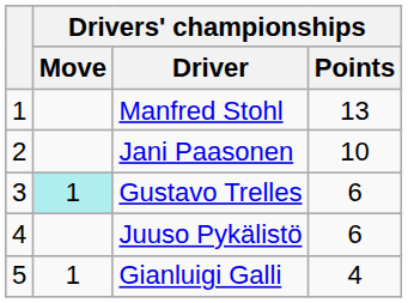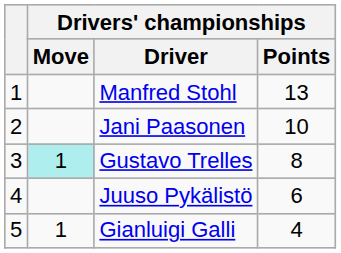 <table class="wikitable" style="font-size:85%;">
 <tr>
 <th rowspan="2"></th>
 <th colspan="3">Drivers' championships</th>
 </tr>
 <tr>
 <th>Move</th>
 <th>Driver</th>
 <th>Points</th>
 </tr>
 <tr>
 <td align="center">1</td>
 <td align="center"></td>
 <td> <a href='#'>Manfred Stohl</a></td>
 <td align="center">13</td>
 </tr>
 <tr>
 <td align="center">2</td>
 <td align="center"></td>
 <td> <a href='#'>Jani Paasonen</a></td>
 <td align="center">10</td>
 </tr>
 <tr>
 <td align="center">3</td>
 <td align="center" style="background: paleturquoise;"> 1</td>
 <td> <a href='#'>Gustavo Trelles</a></td>
-<td align="center">6</td>
+<td align="center">8</td>
 </tr>
 <tr>
 <td align="center">4</td>
 <td align="center"></td>
 <td> <a href='#'>Juuso Pykälistö</a></td>
 <td align="center">6</td>
 </tr>
 <tr>
 <td align="center">5</td>
 <td align="center"> 1</td>
 <td> <a href='#'>Gianluigi Galli</a></td>
 <td align="center">4</td>
 </tr>
 </table>
